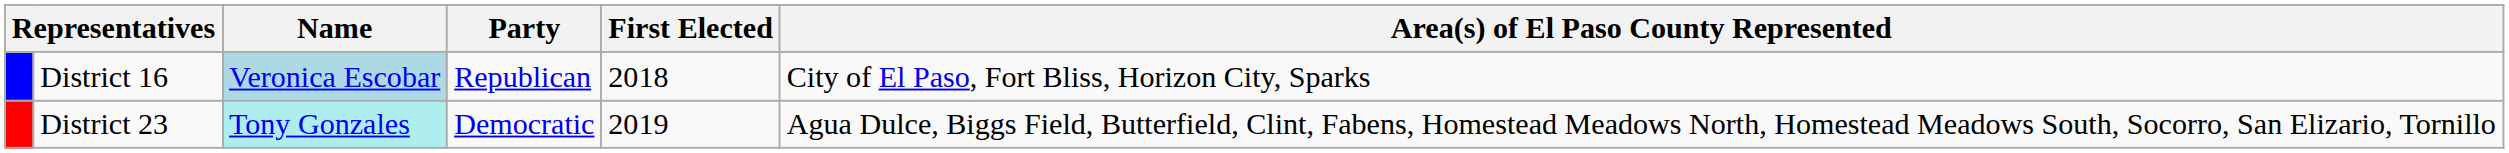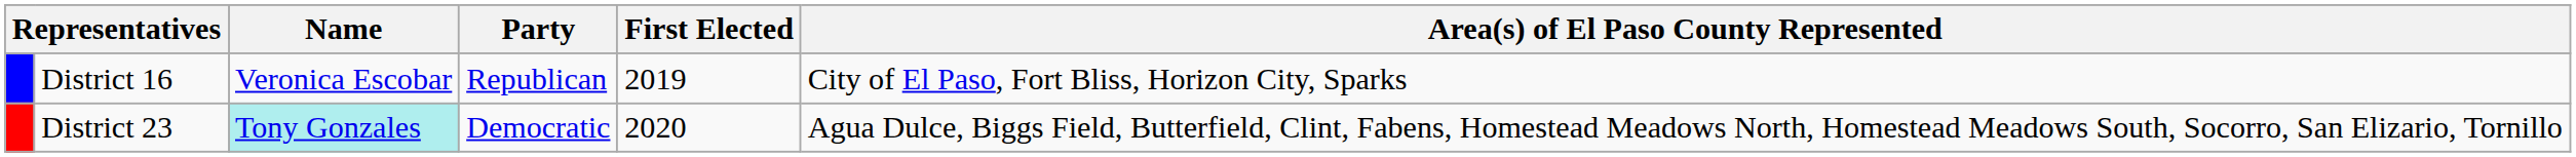 <table class="wikitable">
 <tr>
 <th colspan="2" style="text-align:center; vertical-align:bottom;"><strong>Representatives</strong></th>
 <th style="text-align:center; vertical-align:bottom;"><strong>Name</strong></th>
 <th style="text-align:center; vertical-align:bottom;"><strong>Party</strong></th>
 <th style="text-align:center; vertical-align:bottom;"><strong>First Elected</strong></th>
 <th style="text-align:center; vertical-align:bottom;"><strong>Area(s) of El Paso County Represented</strong></th>
 </tr>
 <tr>
 <td style="background:blue;"> </td>
 <td>District 16</td>
-<td style="background: lightblue;"><a href='#'>Veronica Escobar</a></td>
+<td><a href='#'>Veronica Escobar</a></td>
 <td><a href='#'>Republican</a></td>
-<td>2018</td>
+<td>2019</td>
 <td>City of <a href='#'>El Paso</a>, Fort Bliss, Horizon City, Sparks</td>
 </tr>
 <tr>
 <td style="background:red;"> </td>
 <td>District 23</td>
 <td style="background: paleturquoise;"><a href='#'>Tony Gonzales</a></td>
 <td><a href='#'>Democratic</a></td>
-<td>2019</td>
+<td>2020</td>
 <td>Agua Dulce, Biggs Field, Butterfield, Clint, Fabens, Homestead Meadows North, Homestead Meadows South, Socorro, San Elizario, Tornillo</td>
 </tr>
 </table>
